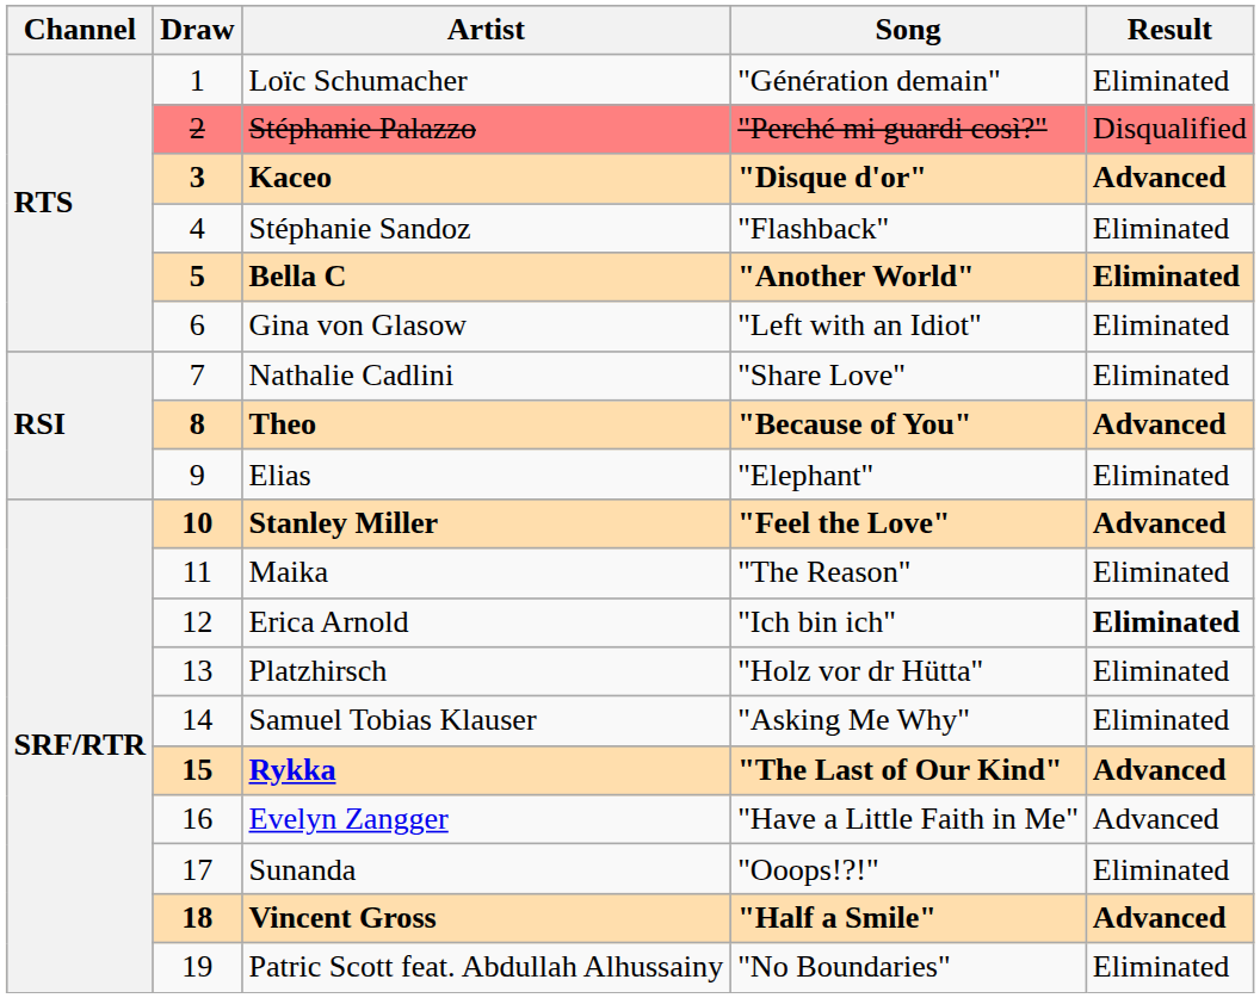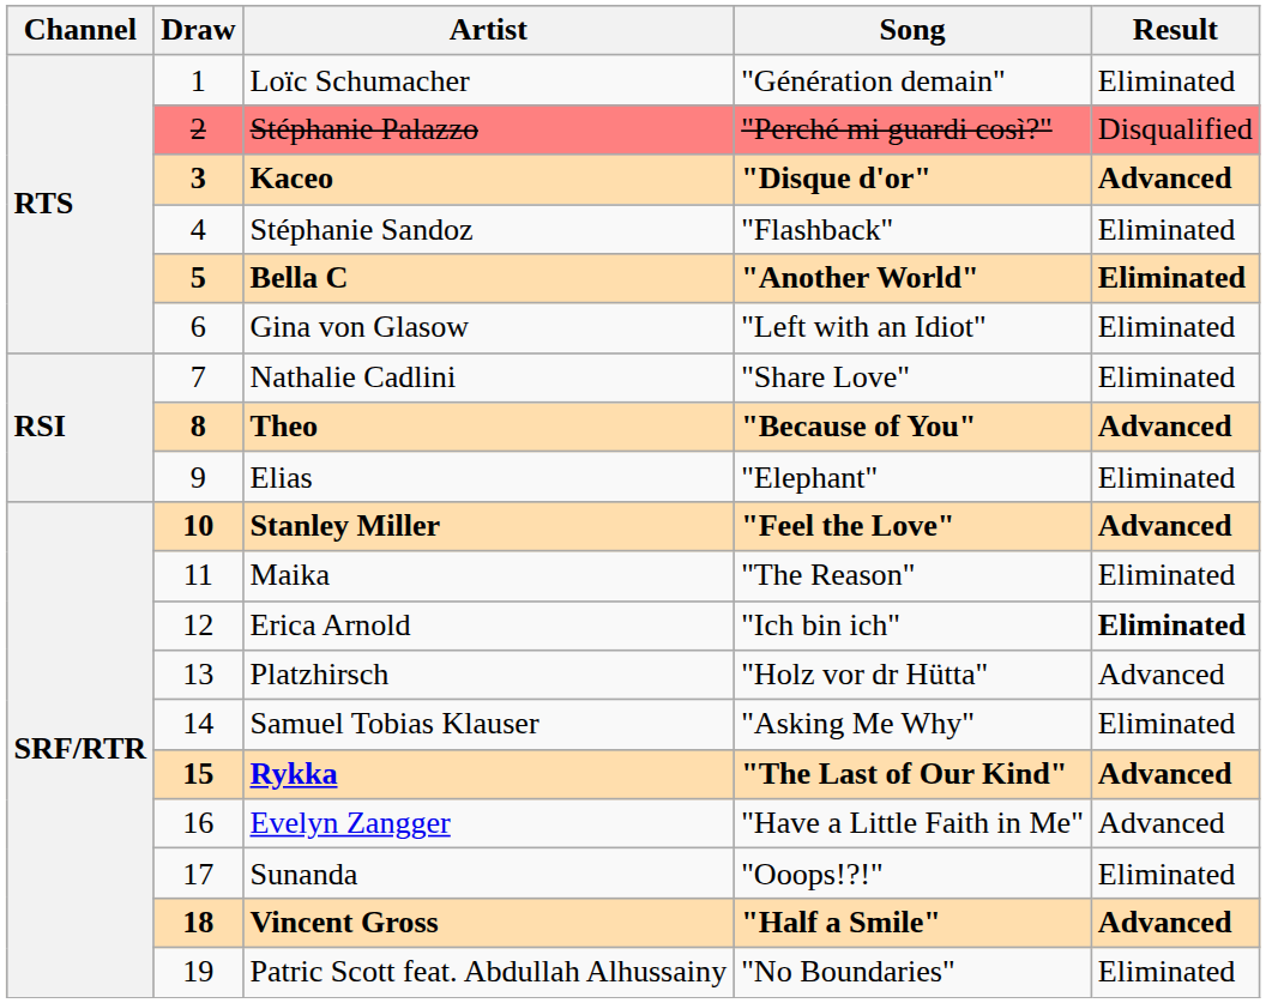 <table class="sortable wikitable plainrowheaders" style="margin: 1em auto 1em auto; text-align:center">
 <tr>
 <th>Channel</th>
 <th>Draw</th>
 <th>Artist</th>
 <th>Song</th>
 <th>Result</th>
 </tr>
 <tr>
 <th scope="row" style="text-align:left" rowspan="6">RTS</th>
 <td>1</td>
 <td align="left">Loïc Schumacher</td>
 <td align="left">"Génération demain"</td>
 <td align="left">Eliminated</td>
 </tr>
 <tr style="background:#fe8080;">
 <td><s>2</s></td>
 <td align="left"><s>Stéphanie Palazzo</s></td>
 <td align="left"><s>"Perché mi guardi così?"</s></td>
 <td align="left">Disqualified</td>
 </tr>
 <tr style="font-weight:bold; background:navajowhite;">
 <td>3</td>
 <td align="left">Kaceo</td>
 <td align="left">"Disque d'or"</td>
 <td align="left">Advanced</td>
 </tr>
 <tr>
 <td>4</td>
 <td align="left">Stéphanie Sandoz</td>
 <td align="left">"Flashback"</td>
 <td align="left">Eliminated</td>
 </tr>
 <tr style="font-weight:bold; background:navajowhite;">
 <td>5</td>
 <td align="left">Bella C</td>
 <td align="left">"Another World"</td>
 <td align="left">Eliminated</td>
 </tr>
 <tr>
 <td>6</td>
 <td align="left">Gina von Glasow</td>
 <td align="left">"Left with an Idiot"</td>
 <td align="left">Eliminated</td>
 </tr>
 <tr>
 <th scope="row" style="text-align:left"  rowspan="3">RSI</th>
 <td>7</td>
 <td align="left">Nathalie Cadlini</td>
 <td align="left">"Share Love"</td>
 <td align="left">Eliminated</td>
 </tr>
 <tr style="font-weight:bold; background:navajowhite;">
 <td>8</td>
 <td align="left">Theo</td>
 <td align="left">"Because of You"</td>
 <td align="left">Advanced</td>
 </tr>
 <tr>
 <td>9</td>
 <td align="left">Elias</td>
 <td align="left">"Elephant"</td>
 <td align="left">Eliminated</td>
 </tr>
 <tr style="font-weight:bold; background:navajowhite;">
 <th scope="row" style="text-align:left"  rowspan="10">SRF/RTR</th>
 <td>10</td>
 <td align="left">Stanley Miller</td>
 <td align="left">"Feel the Love"</td>
 <td align="left">Advanced</td>
 </tr>
 <tr>
 <td>11</td>
 <td align="left">Maika</td>
 <td align="left">"The Reason"</td>
 <td align="left">Eliminated</td>
 </tr>
 <tr>
 <td>12</td>
 <td align="left">Erica Arnold</td>
 <td align="left">"Ich bin ich"</td>
 <td align="left"><strong>Eliminated</strong></td>
 </tr>
 <tr>
 <td>13</td>
 <td align="left">Platzhirsch</td>
 <td align="left">"Holz vor dr Hütta"</td>
-<td align="left">Eliminated</td>
+<td align="left">Advanced</td>
 </tr>
 <tr>
 <td>14</td>
 <td align="left">Samuel Tobias Klauser</td>
 <td align="left">"Asking Me Why"</td>
 <td align="left">Eliminated</td>
 </tr>
 <tr style="font-weight:bold; background:navajowhite;">
 <td>15</td>
 <td align="left"><a href='#'>Rykka</a></td>
 <td align="left">"The Last of Our Kind"</td>
 <td align="left">Advanced</td>
 </tr>
 <tr>
 <td>16</td>
 <td align="left"><a href='#'>Evelyn Zangger</a></td>
 <td align="left">"Have a Little Faith in Me"</td>
 <td align="left">Advanced</td>
 </tr>
 <tr>
 <td>17</td>
 <td align="left">Sunanda</td>
 <td align="left">"Ooops!?!"</td>
 <td align="left">Eliminated</td>
 </tr>
 <tr style="font-weight:bold; background:navajowhite;">
 <td>18</td>
 <td align="left">Vincent Gross</td>
 <td align="left">"Half a Smile"</td>
 <td align="left">Advanced</td>
 </tr>
 <tr>
 <td>19</td>
 <td align="left">Patric Scott feat. Abdullah Alhussainy</td>
 <td align="left">"No Boundaries"</td>
 <td align="left">Eliminated</td>
 </tr>
 </table>
